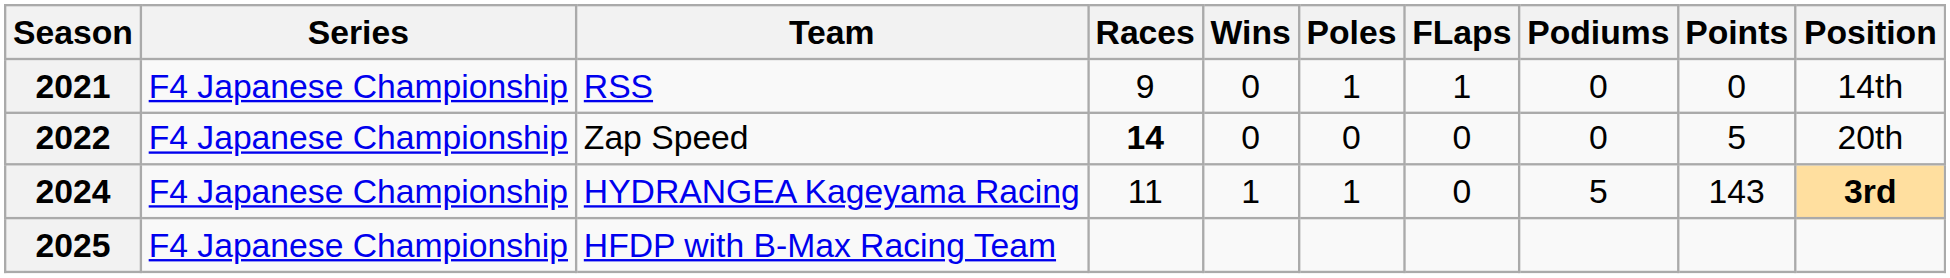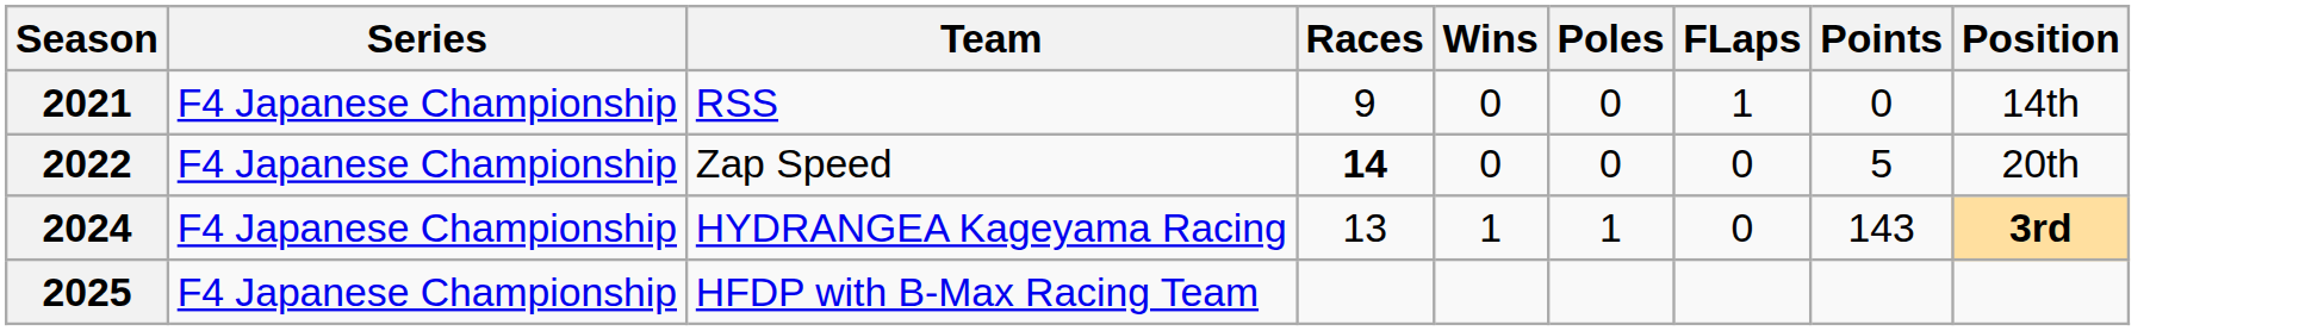 <table class="wikitable" style="font-size: 90%; text-align:center">
 <tr>
 <th>Season</th>
 <th>Series</th>
 <th>Team</th>
 <th>Races</th>
 <th>Wins</th>
 <th>Poles</th>
 <th>FLaps</th>
-<th>Podiums</th>
 <th>Points</th>
 <th>Position</th>
 </tr>
 <tr>
 <th>2021</th>
 <td align=left><a href='#'>F4 Japanese Championship</a></td>
 <td align=left><a href='#'>RSS</a></td>
 <td>9</td>
 <td>0</td>
+<td>0</td>
 <td>1</td>
-<td>1</td>
-<td>0</td>
 <td>0</td>
 <td>14th</td>
 </tr>
 <tr>
 <th>2022</th>
 <td align=left><a href='#'>F4 Japanese Championship</a></td>
 <td align=left>Zap Speed</td>
 <td><strong>14</strong></td>
 <td>0</td>
 <td>0</td>
 <td>0</td>
-<td>0</td>
 <td>5</td>
 <td>20th</td>
 </tr>
 <tr>
 <th>2024</th>
 <td align=left><a href='#'>F4 Japanese Championship</a></td>
 <td align=left nowrap><a href='#'>HYDRANGEA Kageyama Racing</a></td>
-<td>11</td>
+<td>13</td>
 <td>1</td>
 <td>1</td>
 <td>0</td>
-<td>5</td>
 <td>143</td>
 <td style="background:#ffdf9f;"><strong>3rd</strong></td>
 </tr>
 <tr>
 <th>2025</th>
 <td align=left nowrap><a href='#'>F4 Japanese Championship</a></td>
 <td align=left nowrap><a href='#'>HFDP with B-Max Racing Team</a></td>
 <td></td>
 <td></td>
 <td></td>
 <td></td>
 <td></td>
 <td></td>
-<td></td>
 </tr>
 </table>
